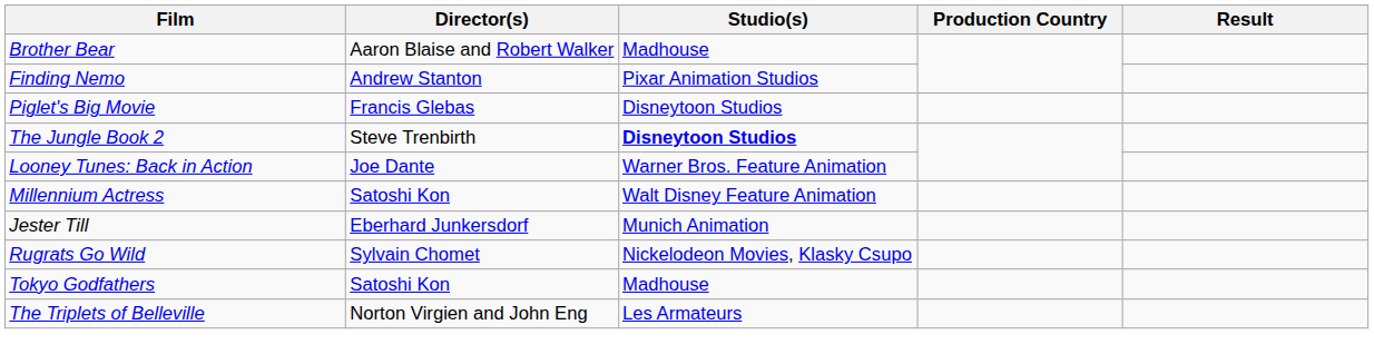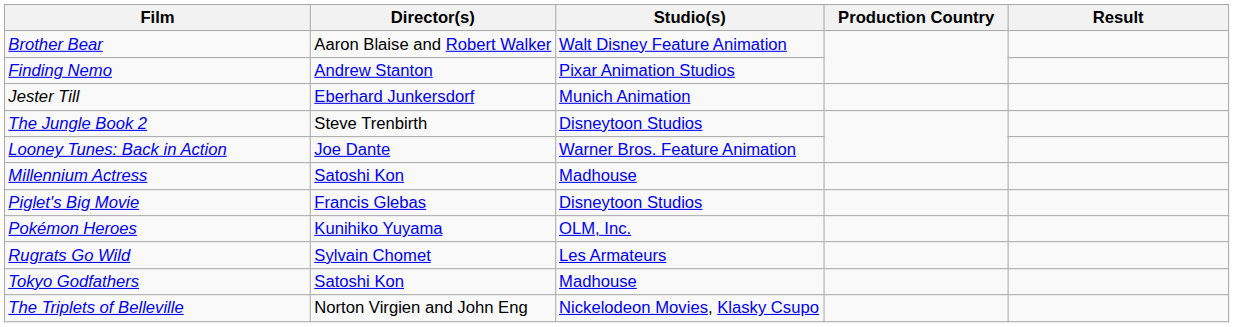 <table class="wikitable">
 <tr>
 <th scope="col" style="width:25%;">Film</th>
 <th scope="col" style="width:20%;">Director(s)</th>
 <th scope="col" style="width:22%;">Studio(s)</th>
 <th scope="col" style="width:15%;">Production Country</th>
 <th scope="col">Result</th>
 </tr>
 <tr>
 <td><em><a href='#'>Brother Bear</a></em></td>
 <td>Aaron Blaise and <a href='#'>Robert Walker</a></td>
-<td><a href='#'>Madhouse</a></td>
+<td><a href='#'>Walt Disney Feature Animation</a></td>
 <td rowspan="2"></td>
 <td></td>
 </tr>
 <tr>
 <td><em><a href='#'>Finding Nemo</a></em></td>
 <td><a href='#'>Andrew Stanton</a></td>
 <td><a href='#'>Pixar Animation Studios</a></td>
 <td></td>
 </tr>
 <tr>
-<td><em><a href='#'>Piglet's Big Movie</a></em></td>
-<td><a href='#'>Francis Glebas</a></td>
-<td><a href='#'>Disneytoon Studios</a></td>
+<td><em>Jester Till</em></td>
+<td><a href='#'>Eberhard Junkersdorf</a></td>
+<td><a href='#'>Munich Animation</a></td>
 <td></td>
 <td></td>
 </tr>
 <tr>
 <td><em><a href='#'>The Jungle Book 2</a></em></td>
 <td>Steve Trenbirth</td>
-<td><strong><a href='#'>Disneytoon Studios</a></strong></td>
+<td><a href='#'>Disneytoon Studios</a></td>
 <td rowspan="2"></td>
 <td></td>
 </tr>
 <tr>
 <td><em><a href='#'>Looney Tunes: Back in Action</a></em></td>
 <td><a href='#'>Joe Dante</a></td>
 <td><a href='#'>Warner Bros. Feature Animation</a></td>
 <td></td>
 </tr>
 <tr>
 <td><em><a href='#'>Millennium Actress</a></em></td>
 <td><a href='#'>Satoshi Kon</a></td>
-<td><a href='#'>Walt Disney Feature Animation</a></td>
+<td><a href='#'>Madhouse</a></td>
 <td></td>
 <td></td>
 </tr>
 <tr>
-<td><em>Jester Till</em></td>
-<td><a href='#'>Eberhard Junkersdorf</a></td>
-<td><a href='#'>Munich Animation</a></td>
+<td><em><a href='#'>Piglet's Big Movie</a></em></td>
+<td><a href='#'>Francis Glebas</a></td>
+<td><a href='#'>Disneytoon Studios</a></td>
+<td></td>
+<td></td>
+</tr>
+<tr>
+<td><em><a href='#'>Pokémon Heroes</a></em></td>
+<td><a href='#'>Kunihiko Yuyama</a></td>
+<td><a href='#'>OLM, Inc.</a></td>
 <td></td>
 <td></td>
 </tr>
 <tr>
 <td><em><a href='#'>Rugrats Go Wild</a></em></td>
 <td><a href='#'>Sylvain Chomet</a></td>
-<td><a href='#'>Nickelodeon Movies</a>, <a href='#'>Klasky Csupo</a></td>
+<td><a href='#'>Les Armateurs</a></td>
 <td></td>
 <td></td>
 </tr>
 <tr>
 <td><em><a href='#'>Tokyo Godfathers</a></em></td>
 <td><a href='#'>Satoshi Kon</a></td>
 <td><a href='#'>Madhouse</a></td>
 <td></td>
 <td></td>
 </tr>
 <tr>
 <td><em><a href='#'>The Triplets of Belleville</a></em></td>
 <td>Norton Virgien and John Eng</td>
-<td><a href='#'>Les Armateurs</a></td>
+<td><a href='#'>Nickelodeon Movies</a>, <a href='#'>Klasky Csupo</a></td>
 <td></td>
 <td></td>
 </tr>
 </table>
